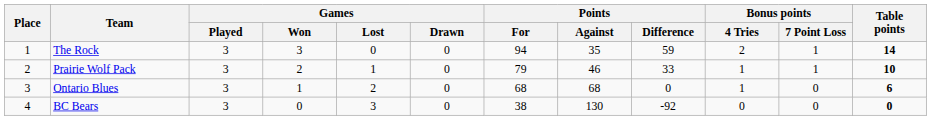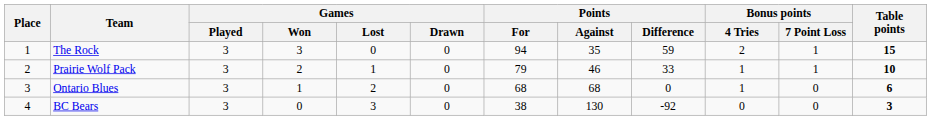 <table class="wikitable" width="100%">
 <tr>
 <th rowspan=2 width="5%">Place</th>
 <th rowspan=2 width="15%">Team</th>
 <th colspan=4 width="32%">Games</th>
 <th colspan=3 width="18%">Points</th>
 <th colspan=2 width="16%">Bonus points</th>
 <th rowspan=2 width="10%">Table<br>points</th>
 </tr>
 <tr>
 <th width="8%">Played</th>
 <th width="8%">Won</th>
 <th width="8%">Lost</th>
 <th width="8%">Drawn</th>
 <th width="8%">For</th>
 <th width="8%">Against</th>
 <th width="8%">Difference</th>
 <th width="8%">4 Tries</th>
 <th width="8%">7 Point Loss</th>
 </tr>
 <tr align=center>
 <td>1</td>
 <td align=left><a href='#'>The Rock</a></td>
 <td>3</td>
 <td>3</td>
 <td>0</td>
 <td>0</td>
 <td>94</td>
 <td>35</td>
 <td>59</td>
 <td>2</td>
 <td>1</td>
-<td><strong>14</strong></td>
+<td><strong>15</strong></td>
 </tr>
 <tr align=center>
 <td>2</td>
 <td align=left><a href='#'>Prairie Wolf Pack</a></td>
 <td>3</td>
 <td>2</td>
 <td>1</td>
 <td>0</td>
 <td>79</td>
 <td>46</td>
 <td>33</td>
 <td>1</td>
 <td>1</td>
 <td><strong>10</strong></td>
 </tr>
 <tr align=center>
 <td>3</td>
 <td align=left><a href='#'>Ontario Blues</a></td>
 <td>3</td>
 <td>1</td>
 <td>2</td>
 <td>0</td>
 <td>68</td>
 <td>68</td>
 <td>0</td>
 <td>1</td>
 <td>0</td>
 <td><strong>6</strong></td>
 </tr>
 <tr align=center>
 <td>4</td>
 <td align=left><a href='#'>BC Bears</a></td>
 <td>3</td>
 <td>0</td>
 <td>3</td>
 <td>0</td>
 <td>38</td>
 <td>130</td>
 <td>-92</td>
 <td>0</td>
 <td>0</td>
-<td><strong>0</strong></td>
+<td><strong>3</strong></td>
 </tr>
 </table>
